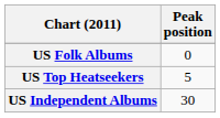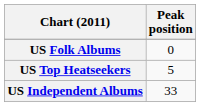 <table class="wikitable plainrowheaders" style="text-align:center;">
 <tr>
 <th>Chart (2011)</th>
 <th>Peak<br>position</th>
 </tr>
 <tr>
 </tr>
 <tr>
 <th scope="row">US <a href='#'>Folk Albums</a></th>
 <td>0</td>
 </tr>
 <tr>
 <th scope="row">US <a href='#'>Top Heatseekers</a></th>
 <td>5</td>
 </tr>
 <tr>
 <th scope="row">US <a href='#'>Independent Albums</a></th>
-<td>30</td>
+<td>33</td>
 </tr>
 </table>
